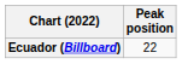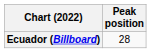 <table class="wikitable sortable plainrowheaders" style="text-align:center">
 <tr>
 <th scope="col">Chart (2022)</th>
 <th scope="col">Peak<br> position</th>
 </tr>
 <tr>
 <th scope="row">Ecuador (<em><a href='#'>Billboard</a></em>)</th>
-<td>22</td>
+<td>28</td>
 </tr>
 </table>
